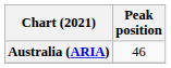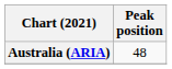 <table class="wikitable plainrowheaders" style="text-align:center">
 <tr>
 <th scope="col">Chart (2021)</th>
 <th scope="col">Peak<br>position</th>
 </tr>
 <tr>
 <th scope="row">Australia (<a href='#'>ARIA</a>)</th>
-<td>46</td>
+<td>48</td>
 </tr>
 <tr>
 </tr>
 <tr>
 </tr>
 </table>
